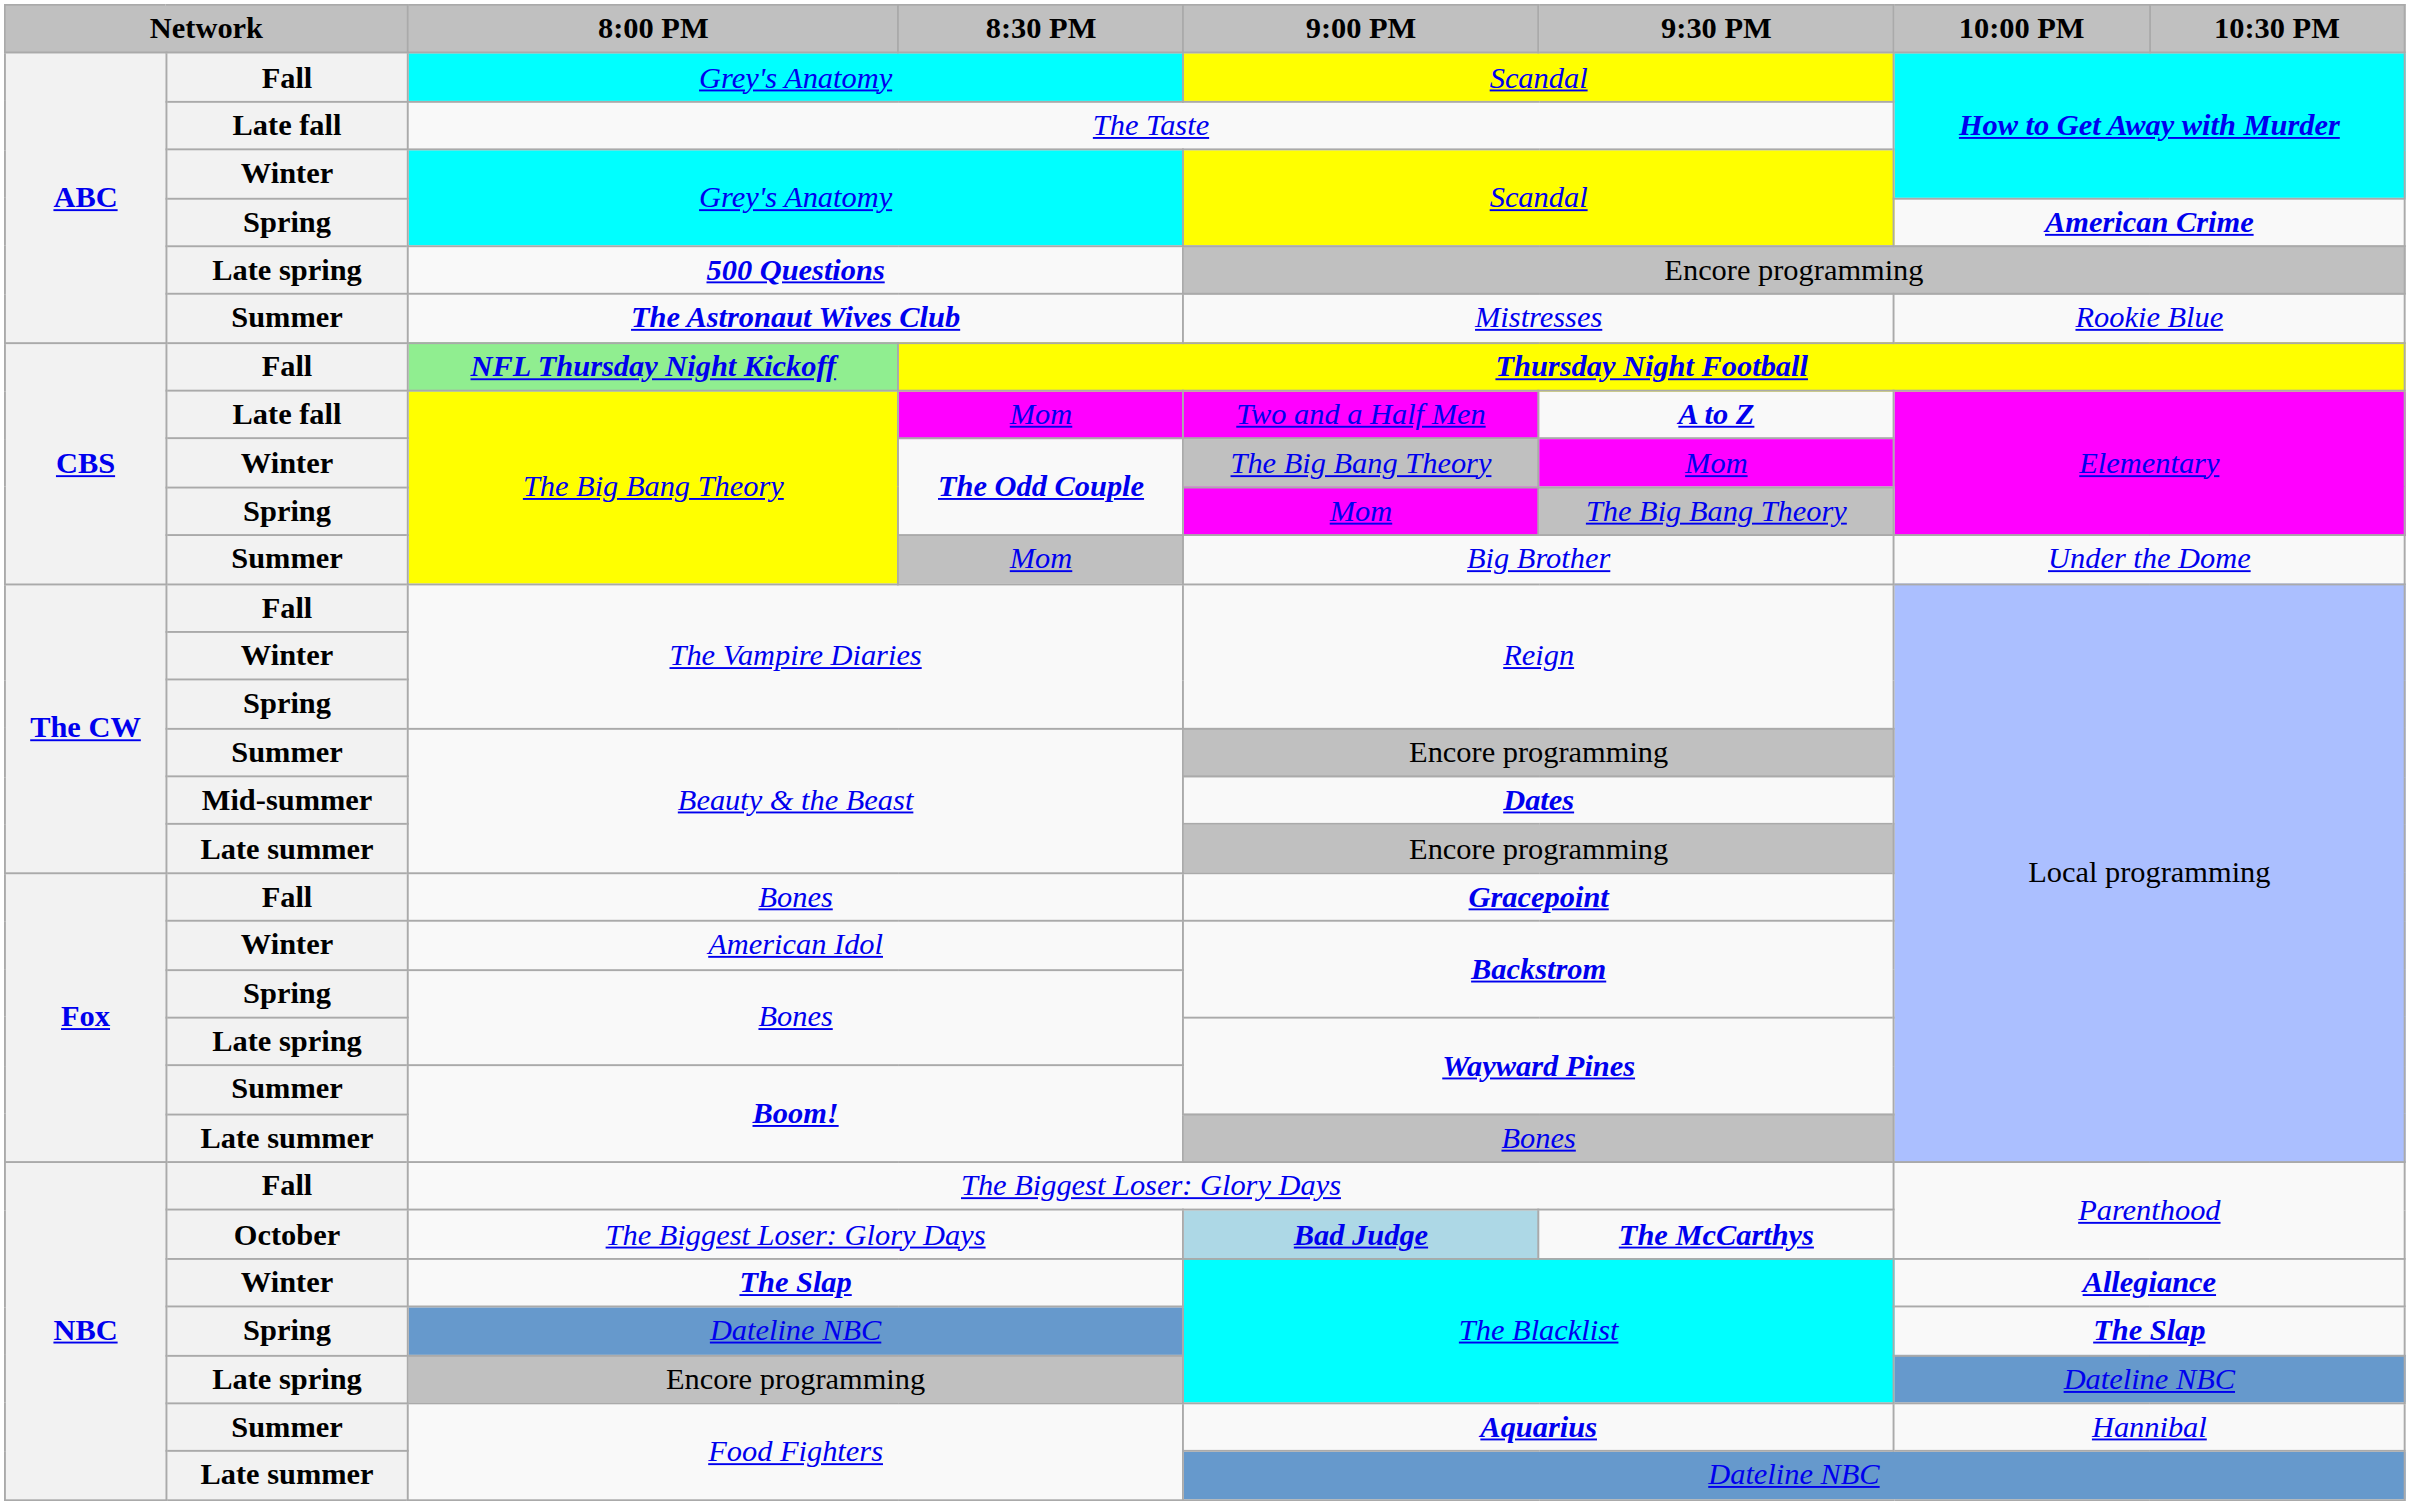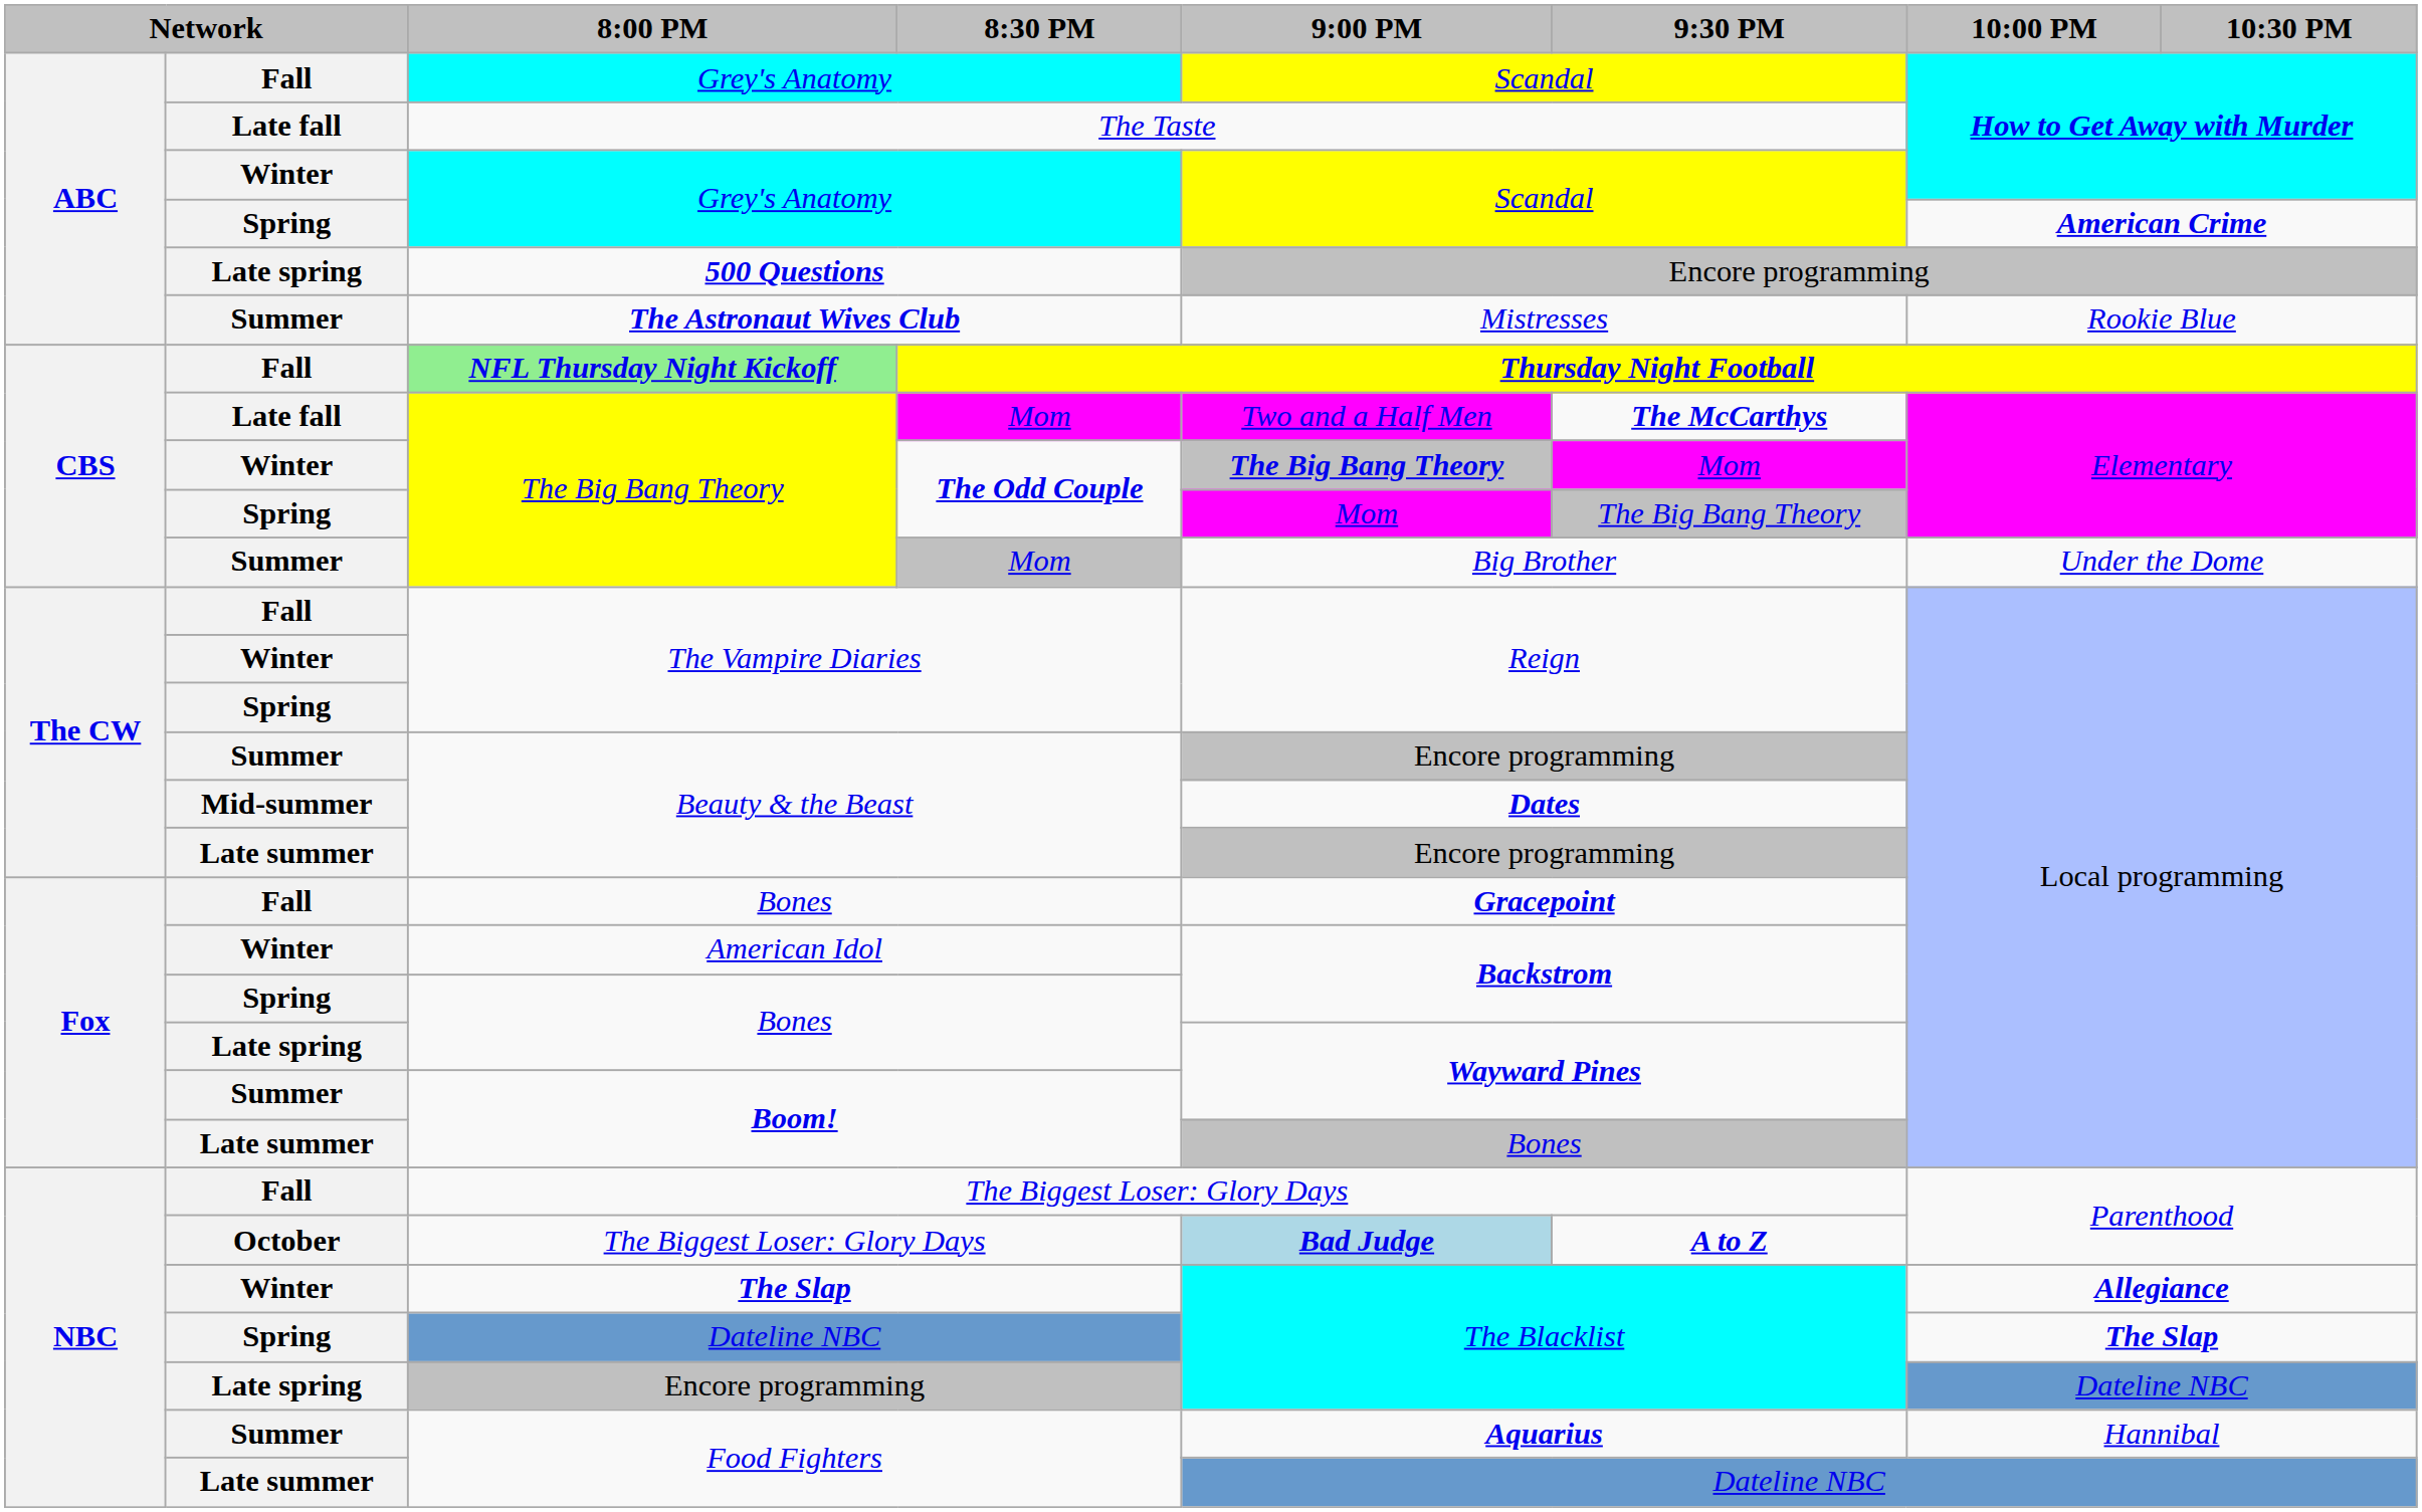 <table class="wikitable" style="width:100%;margin-right:0;text-align:center">
 <tr>
 <th colspan="2" style="background-color:#C0C0C0;text-align:center">Network</th>
 <th style="background-color:#C0C0C0;text-align:center">8:00 PM</th>
 <th style="background-color:#C0C0C0;text-align:center">8:30 PM</th>
 <th style="background-color:#C0C0C0;text-align:center">9:00 PM</th>
 <th style="background-color:#C0C0C0;text-align:center">9:30 PM</th>
 <th style="background-color:#C0C0C0;text-align:center">10:00 PM</th>
 <th style="background-color:#C0C0C0;text-align:center">10:30 PM</th>
 </tr>
 <tr>
 <th rowspan="6"><a href='#'>ABC</a></th>
 <th>Fall</th>
 <td style="background:#00FFFF;" colspan="2"><em><a href='#'>Grey's Anatomy</a></em> </td>
 <td style="background:#FFFF00;" colspan="2"><em><a href='#'>Scandal</a></em> </td>
 <td style="background:#00FFFF;" colspan="2" rowspan="3"><strong><em><a href='#'>How to Get Away with Murder</a></em></strong> </td>
 </tr>
 <tr>
 <th>Late fall</th>
 <td colspan="4"><em><a href='#'>The Taste</a></em></td>
 </tr>
 <tr>
 <th>Winter</th>
 <td style="background:#00FFFF;" rowspan="2" colspan="2"><em><a href='#'>Grey's Anatomy</a></em> </td>
 <td style="background:#FFFF00;" rowspan="2" colspan="2"><em><a href='#'>Scandal</a></em> </td>
 </tr>
 <tr>
 <th>Spring</th>
 <td colspan="2"><strong><em><a href='#'>American Crime</a></em></strong></td>
 </tr>
 <tr>
 <th>Late spring</th>
 <td colspan="2"><strong><em><a href='#'>500 Questions</a></em></strong></td>
 <td style="background:#C0C0C0;" colspan="4">Encore programming</td>
 </tr>
 <tr>
 <th>Summer</th>
 <td colspan="2"><strong><em><a href='#'>The Astronaut Wives Club</a></em></strong></td>
 <td colspan="2"><em><a href='#'>Mistresses</a></em></td>
 <td colspan="2"><em><a href='#'>Rookie Blue</a></em></td>
 </tr>
 <tr>
 <th rowspan="5"><a href='#'>CBS</a></th>
 <th>Fall</th>
 <td style="background:lightgreen"><strong><em><a href='#'>NFL Thursday Night Kickoff</a></em></strong></td>
 <td colspan="5" style="background:#FFFF00;"><strong><em><a href='#'>Thursday Night Football</a></em></strong>  </td>
 </tr>
 <tr>
 <th>Late fall</th>
 <td style="background:#FFFF00;" rowspan="4"><em><a href='#'>The Big Bang Theory</a></em> </td>
 <td style="background:#FF00FF;"><em><a href='#'>Mom</a></em> </td>
 <td style="background:#FF00FF;"><em><a href='#'>Two and a Half Men</a></em> </td>
-<td><strong><em><a href='#'>A to Z</a></em></strong></td>
+<td><strong><em><a href='#'>The McCarthys</a></em></strong></td>
 <td style="background:#FF00FF;" rowspan="3" colspan="2"><em><a href='#'>Elementary</a></em> </td>
 </tr>
 <tr>
 <th>Winter</th>
 <td rowspan="2"><strong><em><a href='#'>The Odd Couple</a></em></strong></td>
-<td style="background-color:#C0C0C0"><em><a href='#'>The Big Bang Theory</a></em> </td>
+<td style="background-color:#C0C0C0"><strong><em><a href='#'>The Big Bang Theory</a></em> </strong></td>
 <td style="background:#FF00FF;"><em><a href='#'>Mom</a></em> </td>
 </tr>
 <tr>
 <th>Spring</th>
 <td style="background:#FF00FF;"><em><a href='#'>Mom</a></em> </td>
 <td style="background-color:#C0C0C0"><em><a href='#'>The Big Bang Theory</a></em> </td>
 </tr>
 <tr>
 <th>Summer</th>
 <td style="background-color:#C0C0C0"><em><a href='#'>Mom</a></em> </td>
 <td colspan="2"><em><a href='#'>Big Brother</a></em></td>
 <td colspan="2"><em><a href='#'>Under the Dome</a></em></td>
 </tr>
 <tr>
 <th rowspan="6"><a href='#'>The CW</a></th>
 <th>Fall</th>
 <td colspan="2" rowspan="3"><em><a href='#'>The Vampire Diaries</a></em></td>
 <td colspan="2" rowspan="3"><em><a href='#'>Reign</a></em></td>
 <td style="background:#abbfff;" colspan="2" rowspan="12">Local programming</td>
 </tr>
 <tr>
 <th>Winter</th>
 </tr>
 <tr>
 <th>Spring</th>
 </tr>
 <tr>
 <th>Summer</th>
 <td colspan="2" rowspan="3"><em><a href='#'>Beauty & the Beast</a></em></td>
 <td style="background:#C0C0C0;" colspan="2">Encore programming</td>
 </tr>
 <tr>
 <th>Mid-summer</th>
 <td colspan="2"><strong><em><a href='#'>Dates</a></em></strong></td>
 </tr>
 <tr>
 <th>Late summer</th>
 <td style="background:#C0C0C0;" colspan="2">Encore programming</td>
 </tr>
 <tr>
 <th rowspan="6"><a href='#'>Fox</a></th>
 <th>Fall</th>
 <td colspan="2"><em><a href='#'>Bones</a></em></td>
 <td colspan="2"><strong><em><a href='#'>Gracepoint</a></em></strong></td>
 </tr>
 <tr>
 <th>Winter</th>
 <td colspan="2"><em><a href='#'>American Idol</a></em></td>
 <td colspan="2" rowspan="2"><strong><em><a href='#'>Backstrom</a></em></strong></td>
 </tr>
 <tr>
 <th>Spring</th>
 <td colspan="2" rowspan="2"><em><a href='#'>Bones</a></em></td>
 </tr>
 <tr>
 <th>Late spring</th>
 <td colspan="2" rowspan="2"><strong><em><a href='#'>Wayward Pines</a></em></strong></td>
 </tr>
 <tr>
 <th>Summer</th>
 <td colspan="2" rowspan="2"><strong><em><a href='#'>Boom!</a></em></strong></td>
 </tr>
 <tr>
 <th>Late summer</th>
 <td colspan="2" style="background-color:#C0C0C0"><em><a href='#'>Bones</a></em> </td>
 </tr>
 <tr>
 <th rowspan="7"><a href='#'>NBC</a></th>
 <th rowspan="1">Fall</th>
 <td colspan="4"><em><a href='#'>The Biggest Loser: Glory Days</a></em></td>
 <td colspan="2" rowspan="2"><em><a href='#'>Parenthood</a></em></td>
 </tr>
 <tr>
 <th rowspan="1">October</th>
 <td colspan="2"><em><a href='#'>The Biggest Loser: Glory Days</a></em></td>
 <td style="background: lightblue;"><strong><em><a href='#'>Bad Judge</a></em></strong></td>
-<td><strong><em><a href='#'>The McCarthys</a></em></strong></td>
+<td><strong><em><a href='#'>A to Z</a></em></strong></td>
 </tr>
 <tr>
 <th>Winter</th>
 <td colspan="2"><strong><em><a href='#'>The Slap</a></em></strong></td>
 <td style="background:#00FFFF;" rowspan="3" colspan="2"><em><a href='#'>The Blacklist</a></em> </td>
 <td colspan="2"><strong><em><a href='#'>Allegiance</a></em></strong></td>
 </tr>
 <tr>
 <th>Spring</th>
 <td style="background:#6699CC;" colspan="2"><em><a href='#'>Dateline NBC</a></em></td>
 <td colspan="2"><strong><em><a href='#'>The Slap</a></em></strong></td>
 </tr>
 <tr>
 <th>Late spring</th>
 <td style="background:#C0C0C0;" colspan="2">Encore programming</td>
 <td style="background:#6699CC;" colspan="2"><em><a href='#'>Dateline NBC</a></em></td>
 </tr>
 <tr>
 <th>Summer</th>
 <td colspan="2" rowspan="2"><em><a href='#'>Food Fighters</a></em></td>
 <td colspan="2"><strong><em><a href='#'>Aquarius</a></em></strong></td>
 <td colspan="2"><em><a href='#'>Hannibal</a></em></td>
 </tr>
 <tr>
 <th>Late summer</th>
 <td style="background:#6699CC;" colspan="4"><em><a href='#'>Dateline NBC</a></em></td>
 </tr>
 </table>
